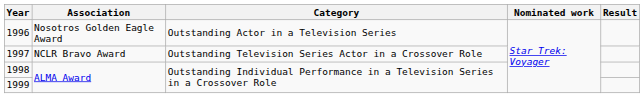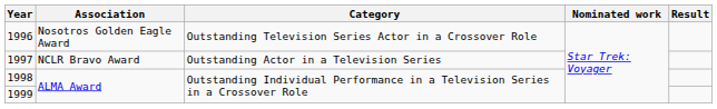 <table class="wikitable plainrowheaders sortable">
 <tr>
 <th>Year</th>
 <th>Association</th>
 <th>Category</th>
 <th>Nominated work</th>
 <th>Result</th>
 </tr>
 <tr>
 <td>1996</td>
 <td>Nosotros Golden Eagle Award</td>
-<td>Outstanding Actor in a Television Series</td>
+<td>Outstanding Television Series Actor in a Crossover Role</td>
 <td rowspan=4><em><a href='#'>Star Trek: Voyager</a></em></td>
 <td></td>
 </tr>
 <tr>
 <td>1997</td>
 <td>NCLR Bravo Award</td>
-<td>Outstanding Television Series Actor in a Crossover Role</td>
+<td>Outstanding Actor in a Television Series</td>
 <td></td>
 </tr>
 <tr>
 <td>1998</td>
 <td rowspan=2><a href='#'>ALMA Award</a></td>
 <td rowspan=2>Outstanding Individual Performance in a Television Series in a Crossover Role</td>
 <td></td>
 </tr>
 <tr>
 <td>1999</td>
 <td></td>
 </tr>
 </table>
